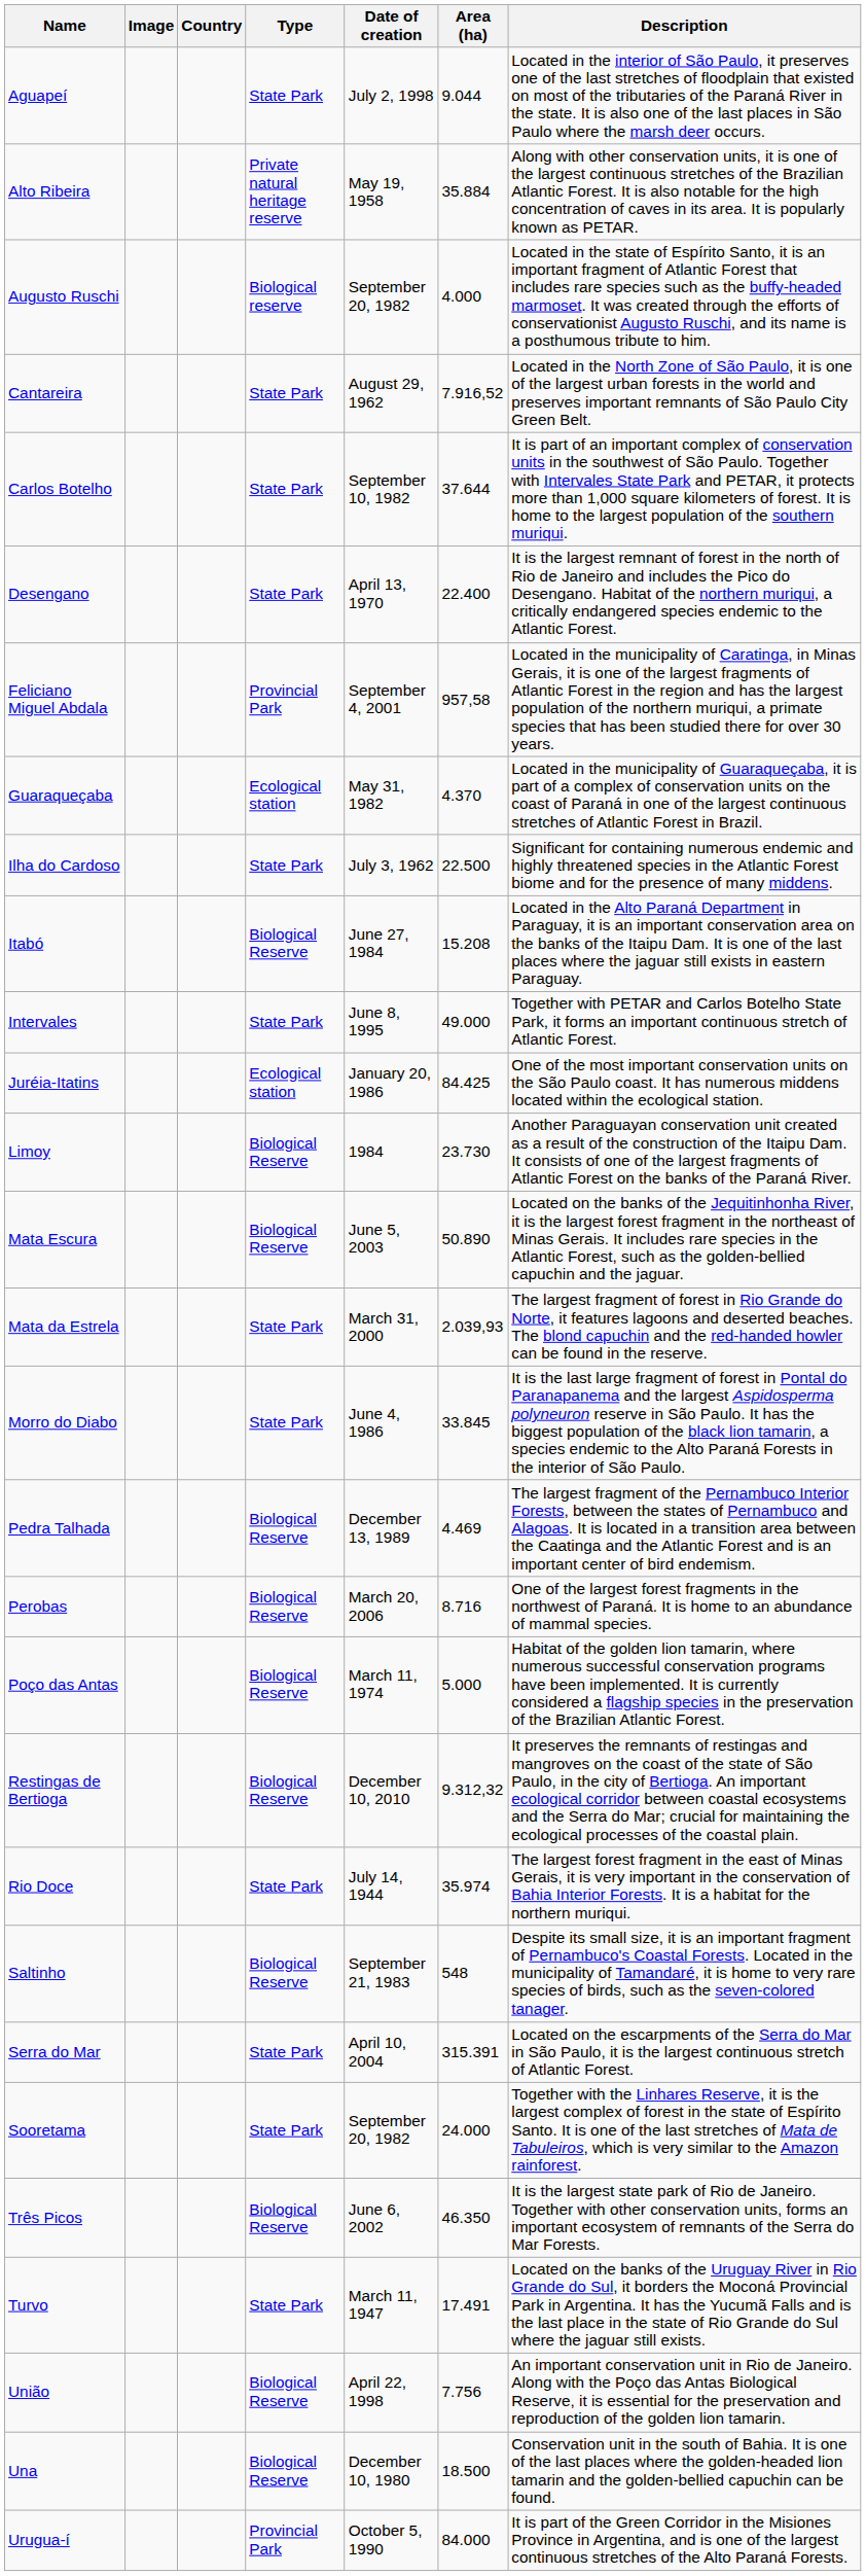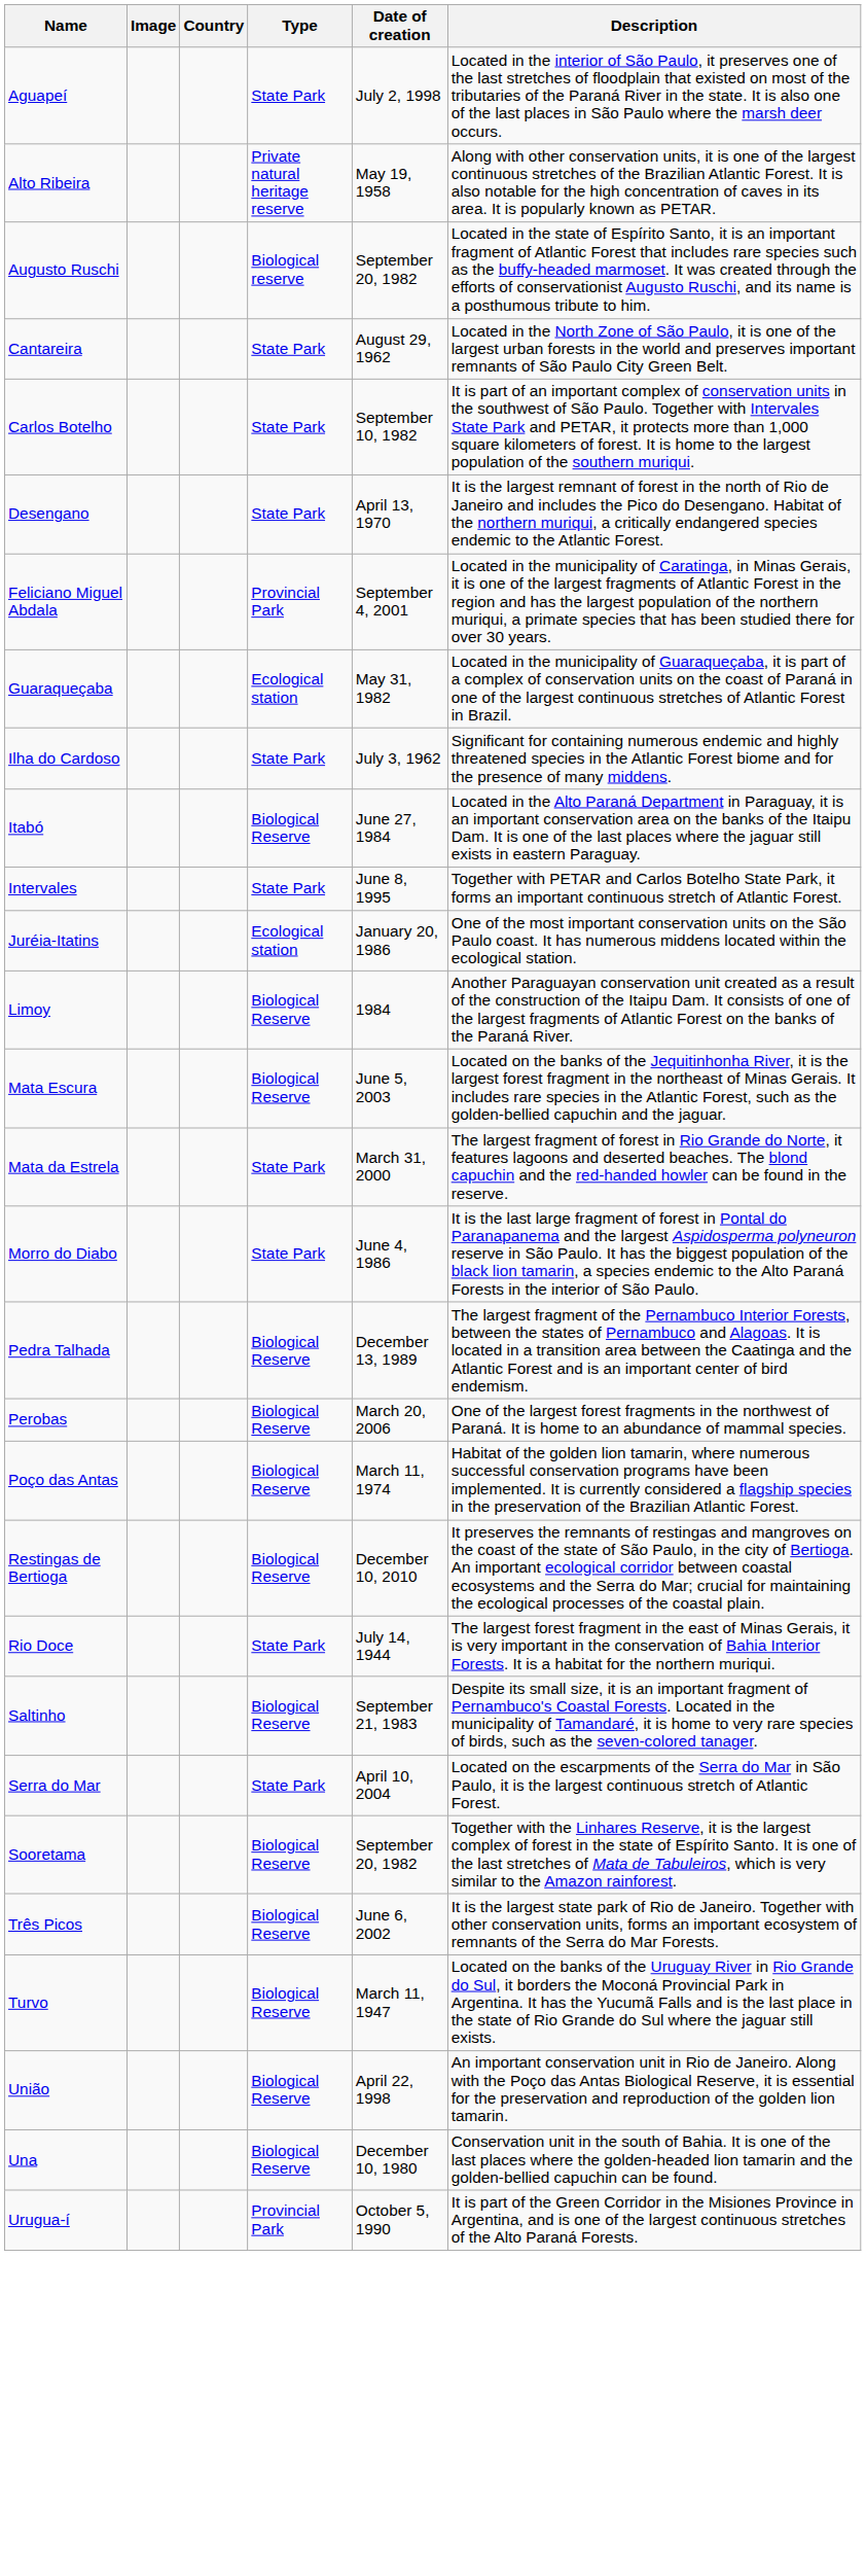 <table class="wikitable sortable">
 <tr>
 <th>Name</th>
 <th>Image</th>
 <th>Country</th>
 <th>Type</th>
 <th>Date of creation</th>
-<th>Area (ha)</th>
 <th>Description</th>
 </tr>
 <tr>
 <td><a href='#'>Aguapeí</a></td>
 <td></td>
 <td></td>
 <td><a href='#'>State Park</a></td>
 <td>July 2, 1998</td>
-<td>9.044</td>
 <td>Located in the <a href='#'>interior of São Paulo</a>, it preserves one of the last stretches of floodplain that existed on most of the tributaries of the Paraná River in the state. It is also one of the last places in São Paulo where the <a href='#'>marsh deer</a> occurs.</td>
 </tr>
 <tr>
 <td><a href='#'>Alto Ribeira</a></td>
 <td></td>
 <td></td>
 <td><a href='#'>Private natural heritage reserve</a></td>
 <td>May 19, 1958</td>
-<td>35.884</td>
 <td>Along with other conservation units, it is one of the largest continuous stretches of the Brazilian Atlantic Forest. It is also notable for the high concentration of caves in its area. It is popularly known as PETAR.</td>
 </tr>
 <tr>
 <td><a href='#'>Augusto Ruschi</a></td>
 <td></td>
 <td></td>
 <td><a href='#'>Biological reserve</a></td>
 <td>September 20, 1982</td>
-<td>4.000</td>
 <td>Located in the state of Espírito Santo, it is an important fragment of Atlantic Forest that includes rare species such as the <a href='#'>buffy-headed marmoset</a>. It was created through the efforts of conservationist <a href='#'>Augusto Ruschi</a>, and its name is a posthumous tribute to him.</td>
 </tr>
 <tr>
 <td><a href='#'>Cantareira</a></td>
 <td></td>
 <td></td>
 <td><a href='#'>State Park</a></td>
 <td>August 29, 1962</td>
-<td>7.916,52</td>
 <td>Located in the <a href='#'>North Zone of São Paulo</a>, it is one of the largest urban forests in the world and preserves important remnants of São Paulo City Green Belt.</td>
 </tr>
 <tr>
 <td><a href='#'>Carlos Botelho</a></td>
 <td></td>
 <td></td>
 <td><a href='#'>State Park</a></td>
 <td>September 10, 1982</td>
-<td>37.644</td>
 <td>It is part of an important complex of <a href='#'>conservation units</a> in the southwest of São Paulo. Together with <a href='#'>Intervales State Park</a> and PETAR, it protects more than 1,000 square kilometers of forest. It is home to the largest population of the <a href='#'>southern muriqui</a>.</td>
 </tr>
 <tr>
 <td><a href='#'>Desengano</a></td>
 <td></td>
 <td></td>
 <td><a href='#'>State Park</a></td>
 <td>April 13, 1970</td>
-<td>22.400</td>
 <td>It is the largest remnant of forest in the north of Rio de Janeiro and includes the Pico do Desengano. Habitat of the <a href='#'>northern muriqui</a>, a critically endangered species endemic to the Atlantic Forest.</td>
 </tr>
 <tr>
 <td><a href='#'>Feliciano Miguel Abdala</a></td>
 <td></td>
 <td></td>
 <td><a href='#'>Provincial Park</a></td>
 <td>September 4, 2001</td>
-<td>957,58</td>
 <td>Located in the municipality of <a href='#'>Caratinga</a>, in Minas Gerais, it is one of the largest fragments of Atlantic Forest in the region and has the largest population of the northern muriqui, a primate species that has been studied there for over 30 years.</td>
 </tr>
 <tr>
 <td><a href='#'>Guaraqueçaba</a></td>
 <td></td>
 <td></td>
 <td><a href='#'>Ecological station</a></td>
 <td>May 31, 1982</td>
-<td>4.370</td>
 <td>Located in the municipality of <a href='#'>Guaraqueçaba</a>, it is part of a complex of conservation units on the coast of Paraná in one of the largest continuous stretches of Atlantic Forest in Brazil.</td>
 </tr>
 <tr>
 <td><a href='#'>Ilha do Cardoso</a></td>
 <td></td>
 <td></td>
 <td><a href='#'>State Park</a></td>
 <td>July 3, 1962</td>
-<td>22.500</td>
 <td>Significant for containing numerous endemic and highly threatened species in the Atlantic Forest biome and for the presence of many <a href='#'>middens</a>.</td>
 </tr>
 <tr>
 <td><a href='#'>Itabó</a></td>
 <td></td>
 <td></td>
 <td><a href='#'>Biological Reserve</a></td>
 <td>June 27, 1984</td>
-<td>15.208</td>
 <td>Located in the <a href='#'>Alto Paraná Department</a> in Paraguay, it is an important conservation area on the banks of the Itaipu Dam. It is one of the last places where the jaguar still exists in eastern Paraguay.</td>
 </tr>
 <tr>
 <td><a href='#'>Intervales</a></td>
 <td></td>
 <td></td>
 <td><a href='#'>State Park</a></td>
 <td>June 8, 1995</td>
-<td>49.000</td>
 <td>Together with PETAR and Carlos Botelho State Park, it forms an important continuous stretch of Atlantic Forest.</td>
 </tr>
 <tr>
 <td><a href='#'>Juréia-Itatins</a></td>
 <td></td>
 <td></td>
 <td><a href='#'>Ecological station</a></td>
 <td>January 20, 1986</td>
-<td>84.425</td>
 <td>One of the most important conservation units on the São Paulo coast. It has numerous middens located within the ecological station.</td>
 </tr>
 <tr>
 <td><a href='#'>Limoy</a></td>
 <td></td>
 <td></td>
 <td><a href='#'>Biological Reserve</a></td>
 <td>1984</td>
-<td>23.730</td>
 <td>Another Paraguayan conservation unit created as a result of the construction of the Itaipu Dam. It consists of one of the largest fragments of Atlantic Forest on the banks of the Paraná River.</td>
 </tr>
 <tr>
 <td><a href='#'>Mata Escura</a></td>
 <td></td>
 <td></td>
 <td><a href='#'>Biological Reserve</a></td>
 <td>June 5, 2003</td>
-<td>50.890</td>
 <td>Located on the banks of the <a href='#'>Jequitinhonha River</a>, it is the largest forest fragment in the northeast of Minas Gerais. It includes rare species in the Atlantic Forest, such as the golden-bellied capuchin and the jaguar.</td>
 </tr>
 <tr>
 <td><a href='#'>Mata da Estrela</a></td>
 <td></td>
 <td></td>
 <td><a href='#'>State Park</a></td>
 <td>March 31, 2000</td>
-<td>2.039,93</td>
 <td>The largest fragment of forest in <a href='#'>Rio Grande do Norte</a>, it features lagoons and deserted beaches. The <a href='#'>blond capuchin</a> and the <a href='#'>red-handed howler</a> can be found in the reserve.</td>
 </tr>
 <tr>
 <td><a href='#'>Morro do Diabo</a></td>
 <td></td>
 <td></td>
 <td><a href='#'>State Park</a></td>
 <td>June 4, 1986</td>
-<td>33.845</td>
 <td>It is the last large fragment of forest in <a href='#'>Pontal do Paranapanema</a> and the largest <em><a href='#'>Aspidosperma polyneuron</a></em> reserve in São Paulo. It has the biggest population of the <a href='#'>black lion tamarin</a>, a species endemic to the Alto Paraná Forests in the interior of São Paulo.</td>
 </tr>
 <tr>
 <td><a href='#'>Pedra Talhada</a></td>
 <td></td>
 <td></td>
 <td><a href='#'>Biological Reserve</a></td>
 <td>December 13, 1989</td>
-<td>4.469</td>
 <td>The largest fragment of the <a href='#'>Pernambuco Interior Forests</a>, between the states of <a href='#'>Pernambuco</a> and <a href='#'>Alagoas</a>. It is located in a transition area between the Caatinga and the Atlantic Forest and is an important center of bird endemism.</td>
 </tr>
 <tr>
 <td><a href='#'>Perobas</a></td>
 <td></td>
 <td></td>
 <td><a href='#'>Biological Reserve</a></td>
 <td>March 20, 2006</td>
-<td>8.716</td>
 <td>One of the largest forest fragments in the northwest of Paraná. It is home to an abundance of mammal species.</td>
 </tr>
 <tr>
 <td><a href='#'>Poço das Antas</a></td>
 <td></td>
 <td></td>
 <td><a href='#'>Biological Reserve</a></td>
 <td>March 11, 1974</td>
-<td>5.000</td>
 <td>Habitat of the golden lion tamarin, where numerous successful conservation programs have been implemented. It is currently considered a <a href='#'>flagship species</a> in the preservation of the Brazilian Atlantic Forest.</td>
 </tr>
 <tr>
 <td><a href='#'>Restingas de Bertioga</a></td>
 <td></td>
 <td></td>
 <td><a href='#'>Biological Reserve</a></td>
 <td>December 10, 2010</td>
-<td>9.312,32</td>
 <td>It preserves the remnants of restingas and mangroves on the coast of the state of São Paulo, in the city of <a href='#'>Bertioga</a>. An important <a href='#'>ecological corridor</a> between coastal ecosystems and the Serra do Mar; crucial for maintaining the ecological processes of the coastal plain.</td>
 </tr>
 <tr>
 <td><a href='#'>Rio Doce</a></td>
 <td></td>
 <td></td>
 <td><a href='#'>State Park</a></td>
 <td>July 14, 1944</td>
-<td>35.974</td>
 <td>The largest forest fragment in the east of Minas Gerais, it is very important in the conservation of <a href='#'>Bahia Interior Forests</a>. It is a habitat for the northern muriqui.</td>
 </tr>
 <tr>
 <td><a href='#'>Saltinho</a></td>
 <td></td>
 <td></td>
 <td><a href='#'>Biological Reserve</a></td>
 <td>September 21, 1983</td>
-<td>548</td>
 <td>Despite its small size, it is an important fragment of <a href='#'>Pernambuco's Coastal Forests</a>. Located in the municipality of <a href='#'>Tamandaré</a>, it is home to very rare species of birds, such as the <a href='#'>seven-colored tanager</a>.</td>
 </tr>
 <tr>
 <td><a href='#'>Serra do Mar</a></td>
 <td></td>
 <td></td>
 <td><a href='#'>State Park</a></td>
 <td>April 10, 2004</td>
-<td>315.391</td>
 <td>Located on the escarpments of the <a href='#'>Serra do Mar</a> in São Paulo, it is the largest continuous stretch of Atlantic Forest.</td>
 </tr>
 <tr>
 <td><a href='#'>Sooretama</a></td>
 <td></td>
 <td></td>
-<td><a href='#'>State Park</a></td>
+<td><a href='#'>Biological Reserve</a></td>
 <td>September 20, 1982</td>
-<td>24.000</td>
 <td>Together with the <a href='#'>Linhares Reserve</a>, it is the largest complex of forest in the state of Espírito Santo. It is one of the last stretches of <em><a href='#'>Mata de Tabuleiros</a></em>, which is very similar to the <a href='#'>Amazon rainforest</a>.</td>
 </tr>
 <tr>
 <td><a href='#'>Três Picos</a></td>
 <td></td>
 <td></td>
 <td><a href='#'>Biological Reserve</a></td>
 <td>June 6, 2002</td>
-<td>46.350</td>
 <td>It is the largest state park of Rio de Janeiro. Together with other conservation units, forms an important ecosystem of remnants of the Serra do Mar Forests.</td>
 </tr>
 <tr>
 <td><a href='#'>Turvo</a></td>
 <td></td>
 <td></td>
-<td><a href='#'>State Park</a></td>
+<td><a href='#'>Biological Reserve</a></td>
 <td>March 11, 1947</td>
-<td>17.491</td>
 <td>Located on the banks of the <a href='#'>Uruguay River</a> in <a href='#'>Rio Grande do Sul</a>, it borders the Moconá Provincial Park in Argentina. It has the Yucumã Falls and is the last place in the state of Rio Grande do Sul where the jaguar still exists.</td>
 </tr>
 <tr>
 <td><a href='#'>União</a></td>
 <td></td>
 <td></td>
 <td><a href='#'>Biological Reserve</a></td>
 <td>April 22, 1998</td>
-<td>7.756</td>
 <td>An important conservation unit in Rio de Janeiro. Along with the Poço das Antas Biological Reserve, it is essential for the preservation and reproduction of the golden lion tamarin.</td>
 </tr>
 <tr>
 <td><a href='#'>Una</a></td>
 <td></td>
 <td></td>
 <td><a href='#'>Biological Reserve</a></td>
 <td>December 10, 1980</td>
-<td>18.500</td>
 <td>Conservation unit in the south of Bahia. It is one of the last places where the golden-headed lion tamarin and the golden-bellied capuchin can be found.</td>
 </tr>
 <tr>
 <td><a href='#'>Urugua-í</a></td>
 <td></td>
 <td></td>
 <td><a href='#'>Provincial Park</a></td>
 <td>October 5, 1990</td>
-<td>84.000</td>
 <td>It is part of the Green Corridor in the Misiones Province in Argentina, and is one of the largest continuous stretches of the Alto Paraná Forests.</td>
 </tr>
 </table>
